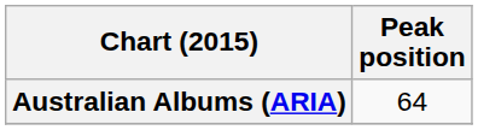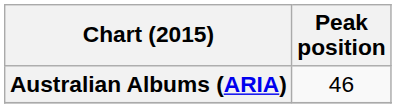 <table class="wikitable sortable plainrowheaders" style="text-align:center">
 <tr>
 <th>Chart (2015)</th>
 <th>Peak<br>position</th>
 </tr>
 <tr>
 <th scope="row">Australian Albums (<a href='#'>ARIA</a>)</th>
-<td>64</td>
+<td>46</td>
 </tr>
 <tr>
 </tr>
 <tr>
 </tr>
 <tr>
 </tr>
 <tr>
 </tr>
 <tr>
 </tr>
 <tr>
 </tr>
 <tr>
 </tr>
 <tr>
 </tr>
 <tr>
 </tr>
 <tr>
 </tr>
 <tr>
 </tr>
 <tr>
 </tr>
 <tr>
 </tr>
 <tr>
 </tr>
 </table>
